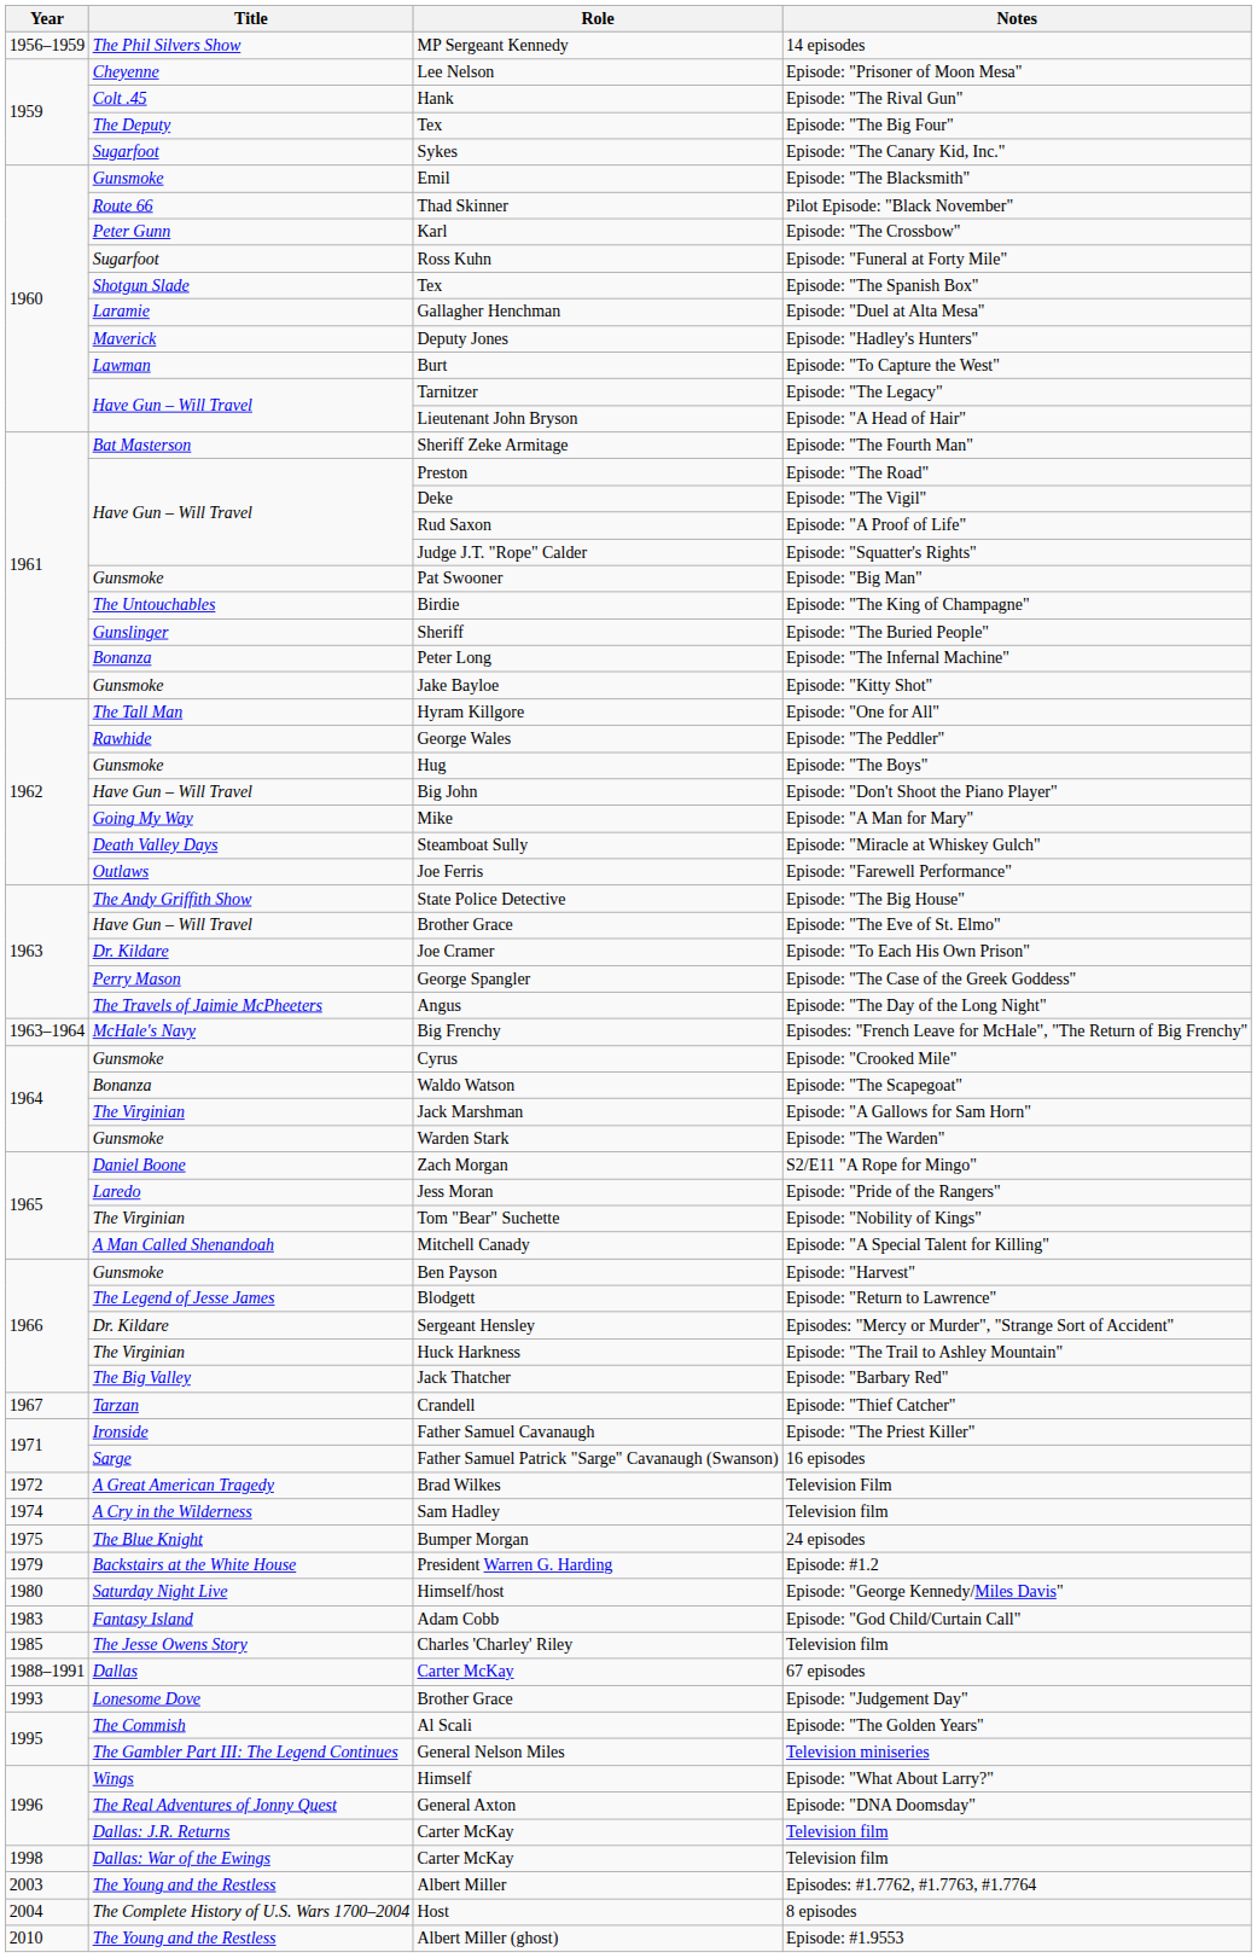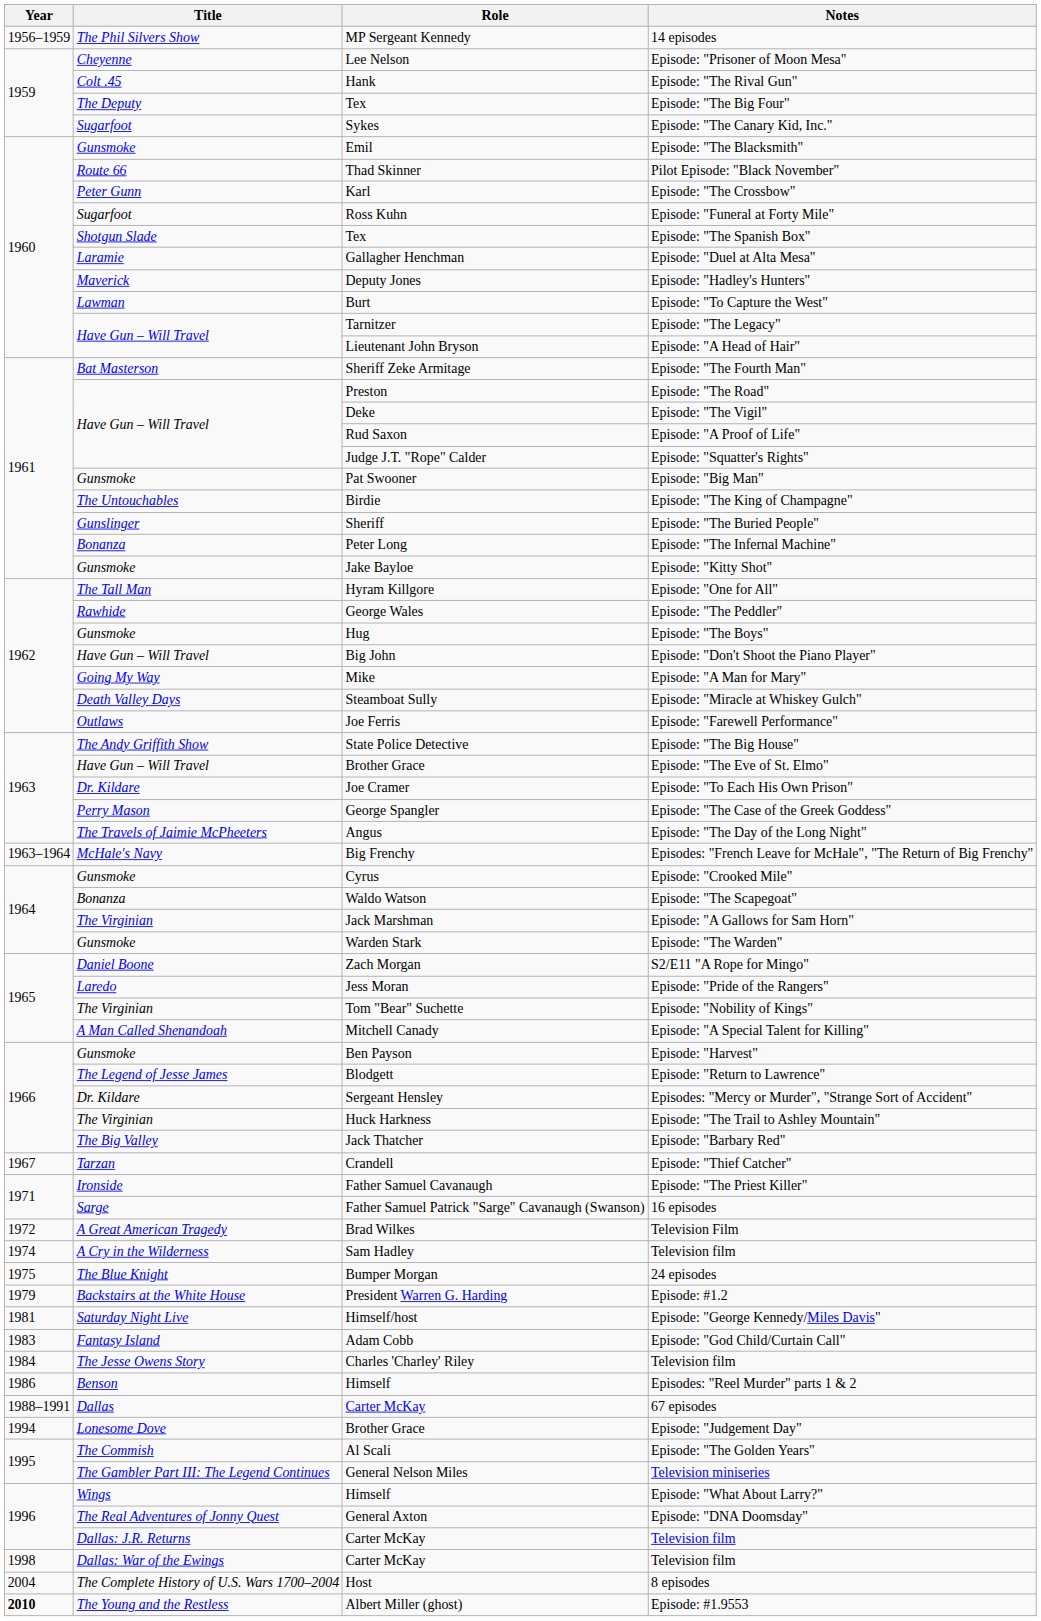 <table class="wikitable sortable">
 <tr style="background:#b0c4de; text-align:center;">
 <th>Year</th>
 <th>Title</th>
 <th>Role</th>
 <th>Notes</th>
 </tr>
 <tr>
 <td>1956–1959</td>
 <td><em><a href='#'>The Phil Silvers Show</a></em></td>
 <td>MP Sergeant Kennedy</td>
 <td>14 episodes</td>
 </tr>
 <tr>
 <td rowspan="4">1959</td>
 <td><em><a href='#'>Cheyenne</a></em></td>
 <td>Lee Nelson</td>
 <td>Episode: "Prisoner of Moon Mesa"</td>
 </tr>
 <tr>
 <td><em><a href='#'>Colt .45</a></em></td>
 <td>Hank</td>
 <td>Episode: "The Rival Gun"</td>
 </tr>
 <tr>
 <td><em><a href='#'>The Deputy</a></em></td>
 <td>Tex</td>
 <td>Episode: "The Big Four"</td>
 </tr>
 <tr>
 <td><em><a href='#'>Sugarfoot</a></em></td>
 <td>Sykes</td>
 <td>Episode: "The Canary Kid, Inc."</td>
 </tr>
 <tr>
 <td rowspan="10">1960</td>
 <td><em><a href='#'>Gunsmoke</a></em></td>
 <td>Emil</td>
 <td>Episode: "The Blacksmith"</td>
 </tr>
 <tr>
 <td><em><a href='#'>Route 66</a></em></td>
 <td>Thad Skinner</td>
 <td>Pilot Episode: "Black November"</td>
 </tr>
 <tr>
 <td><em><a href='#'>Peter Gunn</a></em></td>
 <td>Karl</td>
 <td>Episode: "The Crossbow"</td>
 </tr>
 <tr>
 <td><em>Sugarfoot</em></td>
 <td>Ross Kuhn</td>
 <td>Episode: "Funeral at Forty Mile"</td>
 </tr>
 <tr>
 <td><em><a href='#'>Shotgun Slade</a></em></td>
 <td>Tex</td>
 <td>Episode: "The Spanish Box"</td>
 </tr>
 <tr>
 <td><em><a href='#'>Laramie</a></em></td>
 <td>Gallagher Henchman</td>
 <td>Episode: "Duel at Alta Mesa"</td>
 </tr>
 <tr>
 <td><em><a href='#'>Maverick</a></em></td>
 <td>Deputy Jones</td>
 <td>Episode: "Hadley's Hunters"</td>
 </tr>
 <tr>
 <td><em><a href='#'>Lawman</a></em></td>
 <td>Burt</td>
 <td>Episode: "To Capture the West"</td>
 </tr>
 <tr>
 <td rowspan="2"><em><a href='#'>Have Gun – Will Travel</a></em></td>
 <td>Tarnitzer</td>
 <td>Episode: "The Legacy"</td>
 </tr>
 <tr>
 <td>Lieutenant John Bryson</td>
 <td>Episode: "A Head of Hair"</td>
 </tr>
 <tr>
 <td rowspan="10">1961</td>
 <td><em><a href='#'>Bat Masterson</a></em></td>
 <td>Sheriff Zeke Armitage</td>
 <td>Episode: "The Fourth Man"</td>
 </tr>
 <tr>
 <td rowspan="4"><em>Have Gun – Will Travel</em></td>
 <td>Preston</td>
 <td>Episode: "The Road"</td>
 </tr>
 <tr>
 <td>Deke</td>
 <td>Episode: "The Vigil"</td>
 </tr>
 <tr>
 <td>Rud Saxon</td>
 <td>Episode: "A Proof of Life"</td>
 </tr>
 <tr>
 <td>Judge J.T. "Rope" Calder</td>
 <td>Episode: "Squatter's Rights"</td>
 </tr>
 <tr>
 <td><em>Gunsmoke</em></td>
 <td>Pat Swooner</td>
 <td>Episode: "Big Man"</td>
 </tr>
 <tr>
 <td><em><a href='#'>The Untouchables</a></em></td>
 <td>Birdie</td>
 <td>Episode: "The King of Champagne"</td>
 </tr>
 <tr>
 <td><em><a href='#'>Gunslinger</a></em></td>
 <td>Sheriff</td>
 <td>Episode: "The Buried People"</td>
 </tr>
 <tr>
 <td><em><a href='#'>Bonanza</a></em></td>
 <td>Peter Long</td>
 <td>Episode: "The Infernal Machine"</td>
 </tr>
 <tr>
 <td><em>Gunsmoke</em></td>
 <td>Jake Bayloe</td>
 <td>Episode: "Kitty Shot"</td>
 </tr>
 <tr>
 <td rowspan="7">1962</td>
 <td><em><a href='#'>The Tall Man</a></em></td>
 <td>Hyram Killgore</td>
 <td>Episode: "One for All"</td>
 </tr>
 <tr>
 <td><em><a href='#'>Rawhide</a></em></td>
 <td>George Wales</td>
 <td>Episode: "The Peddler"</td>
 </tr>
 <tr>
 <td><em>Gunsmoke</em></td>
 <td>Hug</td>
 <td>Episode: "The Boys"</td>
 </tr>
 <tr>
 <td><em>Have Gun – Will Travel</em></td>
 <td>Big John</td>
 <td>Episode: "Don't Shoot the Piano Player"</td>
 </tr>
 <tr>
 <td><em><a href='#'>Going My Way</a></em></td>
 <td>Mike</td>
 <td>Episode: "A Man for Mary"</td>
 </tr>
 <tr>
 <td><em><a href='#'>Death Valley Days</a></em></td>
 <td>Steamboat Sully</td>
 <td>Episode: "Miracle at Whiskey Gulch"</td>
 </tr>
 <tr>
 <td><em><a href='#'>Outlaws</a></em></td>
 <td>Joe Ferris</td>
 <td>Episode: "Farewell Performance"</td>
 </tr>
 <tr>
 <td rowspan="5">1963</td>
 <td><em><a href='#'>The Andy Griffith Show</a></em></td>
 <td>State Police Detective</td>
 <td>Episode: "The Big House"</td>
 </tr>
 <tr>
 <td><em>Have Gun – Will Travel</em></td>
 <td>Brother Grace</td>
 <td>Episode: "The Eve of St. Elmo"</td>
 </tr>
 <tr>
 <td><em><a href='#'>Dr. Kildare</a></em></td>
 <td>Joe Cramer</td>
 <td>Episode: "To Each His Own Prison"</td>
 </tr>
 <tr>
 <td><em><a href='#'>Perry Mason</a></em></td>
 <td>George Spangler</td>
 <td>Episode: "The Case of the Greek Goddess"</td>
 </tr>
 <tr>
 <td><em><a href='#'>The Travels of Jaimie McPheeters</a></em></td>
 <td>Angus</td>
 <td>Episode: "The Day of the Long Night"</td>
 </tr>
 <tr>
 <td>1963–1964</td>
 <td><em><a href='#'>McHale's Navy</a></em></td>
 <td>Big Frenchy</td>
 <td>Episodes: "French Leave for McHale", "The Return of Big Frenchy"</td>
 </tr>
 <tr>
 <td rowspan="4">1964</td>
 <td><em>Gunsmoke</em></td>
 <td>Cyrus</td>
 <td>Episode: "Crooked Mile"</td>
 </tr>
 <tr>
 <td><em>Bonanza</em></td>
 <td>Waldo Watson</td>
 <td>Episode: "The Scapegoat"</td>
 </tr>
 <tr>
 <td><em><a href='#'>The Virginian</a></em></td>
 <td>Jack Marshman</td>
 <td>Episode: "A Gallows for Sam Horn"</td>
 </tr>
 <tr>
 <td><em>Gunsmoke</em></td>
 <td>Warden Stark</td>
 <td>Episode: "The Warden"</td>
 </tr>
 <tr>
 <td rowspan="4">1965</td>
 <td><em><a href='#'>Daniel Boone</a></em></td>
 <td>Zach Morgan</td>
 <td>S2/E11 "A Rope for Mingo"</td>
 </tr>
 <tr>
 <td><em><a href='#'>Laredo</a></em></td>
 <td>Jess Moran</td>
 <td>Episode: "Pride of the Rangers"</td>
 </tr>
 <tr>
 <td><em>The Virginian</em></td>
 <td>Tom "Bear" Suchette</td>
 <td>Episode: "Nobility of Kings"</td>
 </tr>
 <tr>
 <td><em><a href='#'>A Man Called Shenandoah</a></em></td>
 <td>Mitchell Canady</td>
 <td>Episode: "A Special Talent for Killing"</td>
 </tr>
 <tr>
 <td rowspan="5">1966</td>
 <td><em>Gunsmoke</em></td>
 <td>Ben Payson</td>
 <td>Episode: "Harvest"</td>
 </tr>
 <tr>
 <td><em><a href='#'>The Legend of Jesse James</a></em></td>
 <td>Blodgett</td>
 <td>Episode: "Return to Lawrence"</td>
 </tr>
 <tr>
 <td><em>Dr. Kildare</em></td>
 <td>Sergeant Hensley</td>
 <td>Episodes: "Mercy or Murder", "Strange Sort of Accident"</td>
 </tr>
 <tr>
 <td><em>The Virginian</em></td>
 <td>Huck Harkness</td>
 <td>Episode: "The Trail to Ashley Mountain"</td>
 </tr>
 <tr>
 <td><em><a href='#'>The Big Valley</a></em></td>
 <td>Jack Thatcher</td>
 <td>Episode: "Barbary Red"</td>
 </tr>
 <tr>
 <td>1967</td>
 <td><em><a href='#'>Tarzan</a></em></td>
 <td>Crandell</td>
 <td>Episode: "Thief Catcher"</td>
 </tr>
 <tr>
 <td rowspan="2">1971</td>
 <td><em><a href='#'>Ironside</a></em></td>
 <td>Father Samuel Cavanaugh</td>
 <td>Episode: "The Priest Killer"</td>
 </tr>
 <tr>
 <td><em><a href='#'>Sarge</a></em></td>
 <td>Father Samuel Patrick "Sarge" Cavanaugh (Swanson)</td>
 <td>16 episodes</td>
 </tr>
 <tr>
 <td>1972</td>
 <td><em><a href='#'>A Great American Tragedy</a></em></td>
 <td>Brad Wilkes</td>
 <td>Television Film</td>
 </tr>
 <tr>
 <td>1974</td>
 <td><em><a href='#'>A Cry in the Wilderness</a></em></td>
 <td>Sam Hadley</td>
 <td>Television film</td>
 </tr>
 <tr>
 <td>1975</td>
 <td><em><a href='#'>The Blue Knight</a></em></td>
 <td>Bumper Morgan</td>
 <td>24 episodes</td>
 </tr>
 <tr>
 <td>1979</td>
 <td><em><a href='#'>Backstairs at the White House</a></em></td>
 <td>President <a href='#'>Warren G. Harding</a></td>
 <td>Episode: #1.2</td>
 </tr>
 <tr>
-<td>1980</td>
+<td>1981</td>
 <td><em><a href='#'>Saturday Night Live</a></em></td>
 <td>Himself/host</td>
 <td>Episode: "George Kennedy/<a href='#'>Miles Davis</a>"</td>
 </tr>
 <tr>
 <td>1983</td>
 <td><em><a href='#'>Fantasy Island</a></em></td>
 <td>Adam Cobb</td>
 <td>Episode: "God Child/Curtain Call"</td>
 </tr>
 <tr>
-<td>1985</td>
+<td>1984</td>
 <td><em><a href='#'>The Jesse Owens Story</a></em></td>
 <td>Charles 'Charley' Riley</td>
 <td>Television film</td>
+</tr>
+<tr>
+<td>1986</td>
+<td><em><a href='#'>Benson</a></em></td>
+<td>Himself</td>
+<td>Episodes: "Reel Murder" parts 1 & 2</td>
 </tr>
 <tr>
 <td>1988–1991</td>
 <td><em><a href='#'>Dallas</a></em></td>
 <td><a href='#'>Carter McKay</a></td>
 <td>67 episodes</td>
 </tr>
 <tr>
-<td>1993</td>
+<td>1994</td>
 <td><em><a href='#'>Lonesome Dove</a></em></td>
 <td>Brother Grace</td>
 <td>Episode: "Judgement Day"</td>
 </tr>
 <tr>
 <td rowspan="2">1995</td>
 <td><em><a href='#'>The Commish</a></em></td>
 <td>Al Scali</td>
 <td>Episode: "The Golden Years"</td>
 </tr>
 <tr>
 <td><em><a href='#'>The Gambler Part III: The Legend Continues</a></em></td>
 <td>General Nelson Miles</td>
 <td><a href='#'>Television miniseries</a></td>
 </tr>
 <tr>
 <td rowspan="3">1996</td>
 <td><em><a href='#'>Wings</a></em></td>
 <td>Himself</td>
 <td>Episode: "What About Larry?"</td>
 </tr>
 <tr>
 <td><em><a href='#'>The Real Adventures of Jonny Quest</a></em></td>
 <td>General Axton</td>
 <td>Episode: "DNA Doomsday"</td>
 </tr>
 <tr>
 <td><em><a href='#'>Dallas: J.R. Returns</a></em></td>
 <td>Carter McKay</td>
 <td><a href='#'>Television film</a></td>
 </tr>
 <tr>
 <td>1998</td>
 <td><em><a href='#'>Dallas: War of the Ewings</a></em></td>
 <td>Carter McKay</td>
 <td>Television film</td>
 </tr>
 <tr>
-<td>2003</td>
-<td><em><a href='#'>The Young and the Restless</a></em></td>
-<td>Albert Miller</td>
-<td>Episodes: #1.7762, #1.7763, #1.7764</td>
-</tr>
-<tr>
 <td>2004</td>
 <td><em>The Complete History of U.S. Wars 1700–2004</em></td>
 <td>Host</td>
 <td>8 episodes</td>
 </tr>
 <tr>
-<td>2010</td>
+<td><strong>2010</strong></td>
 <td><em><a href='#'>The Young and the Restless</a></em></td>
 <td>Albert Miller (ghost)</td>
 <td>Episode: #1.9553</td>
 </tr>
 </table>
